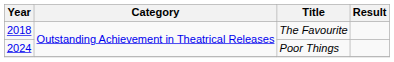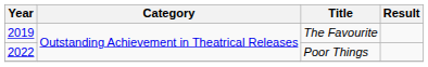 <table class="wikitable">
 <tr>
 <th>Year</th>
 <th>Category</th>
 <th>Title</th>
 <th>Result</th>
 </tr>
 <tr>
-<td><a href='#'>2018</a></td>
+<td><a href='#'>2019</a></td>
 <td rowspan="2"><a href='#'>Outstanding Achievement in Theatrical Releases</a></td>
 <td><em>The Favourite</em></td>
 <td></td>
 </tr>
 <tr>
-<td><a href='#'>2024</a></td>
+<td><a href='#'>2022</a></td>
 <td><em>Poor Things</em></td>
 <td></td>
 </tr>
 <tr>
 </tr>
 </table>
